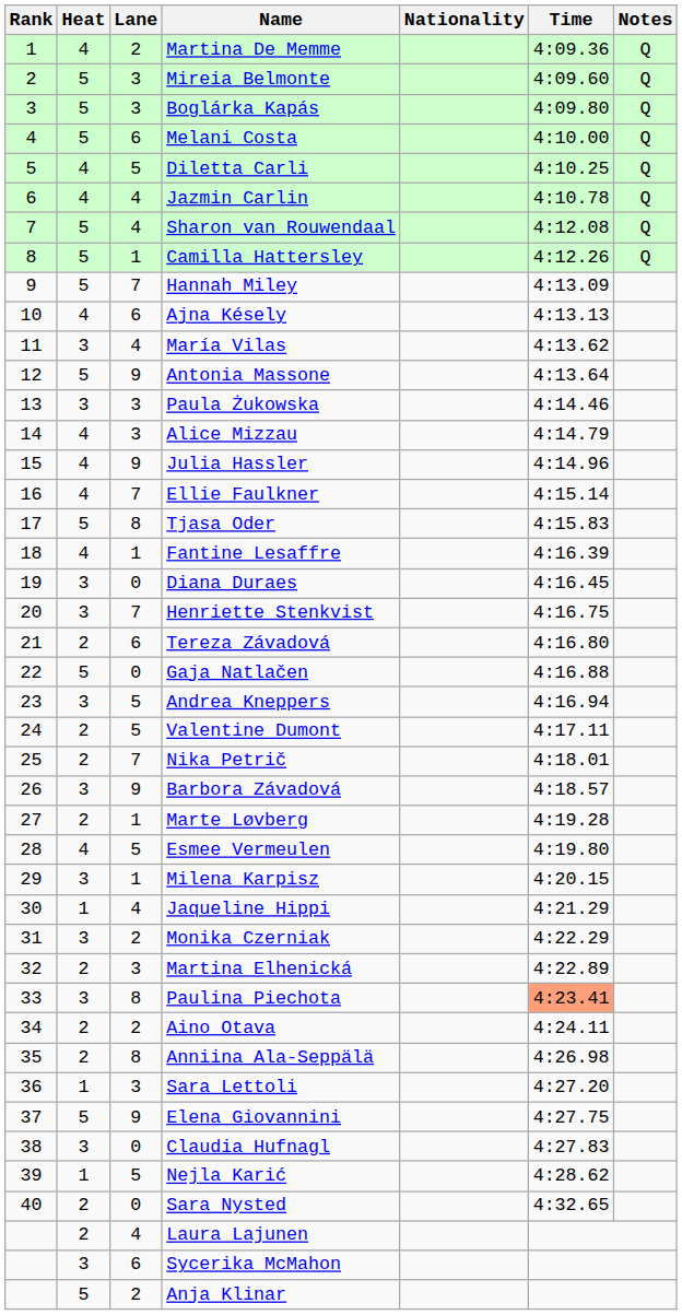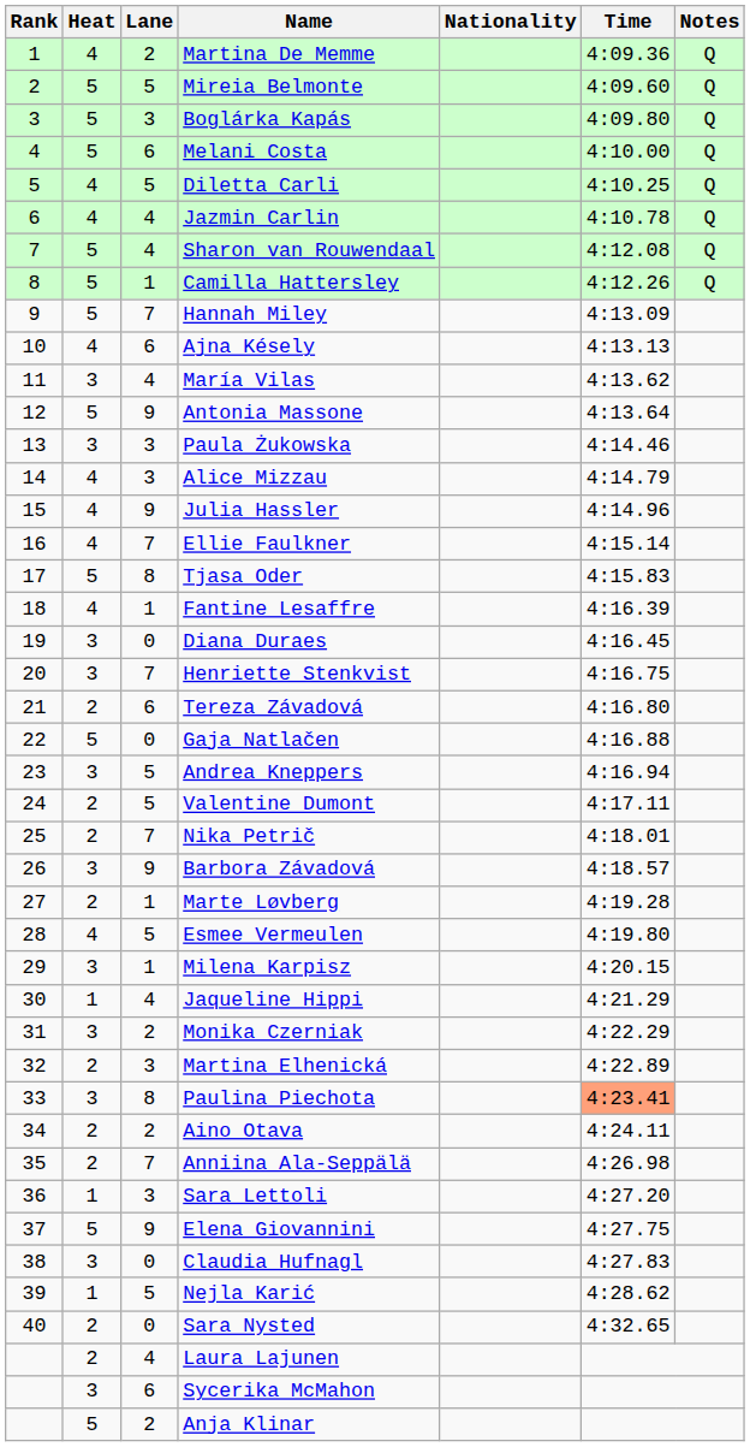 <table class="wikitable sortable" style="text-align:center">
 <tr>
 <th>Rank</th>
 <th>Heat</th>
 <th>Lane</th>
 <th>Name</th>
 <th>Nationality</th>
 <th>Time</th>
 <th>Notes</th>
 </tr>
 <tr bgcolor=ccffcc>
 <td>1</td>
 <td>4</td>
 <td>2</td>
 <td align=left><a href='#'>Martina De Memme</a></td>
 <td align=left></td>
 <td>4:09.36</td>
 <td>Q</td>
 </tr>
 <tr bgcolor=ccffcc>
 <td>2</td>
 <td>5</td>
-<td>3</td>
+<td>5</td>
 <td align=left><a href='#'>Mireia Belmonte</a></td>
 <td align=left></td>
 <td>4:09.60</td>
 <td>Q</td>
 </tr>
 <tr bgcolor=ccffcc>
 <td>3</td>
 <td>5</td>
 <td>3</td>
 <td align=left><a href='#'>Boglárka Kapás</a></td>
 <td align=left></td>
 <td>4:09.80</td>
 <td>Q</td>
 </tr>
 <tr bgcolor=ccffcc>
 <td>4</td>
 <td>5</td>
 <td>6</td>
 <td align=left><a href='#'>Melani Costa</a></td>
 <td align=left></td>
 <td>4:10.00</td>
 <td>Q</td>
 </tr>
 <tr bgcolor=ccffcc>
 <td>5</td>
 <td>4</td>
 <td>5</td>
 <td align=left><a href='#'>Diletta Carli</a></td>
 <td align=left></td>
 <td>4:10.25</td>
 <td>Q</td>
 </tr>
 <tr bgcolor=ccffcc>
 <td>6</td>
 <td>4</td>
 <td>4</td>
 <td align=left><a href='#'>Jazmin Carlin</a></td>
 <td align=left></td>
 <td>4:10.78</td>
 <td>Q</td>
 </tr>
 <tr bgcolor=ccffcc>
 <td>7</td>
 <td>5</td>
 <td>4</td>
 <td align=left><a href='#'>Sharon van Rouwendaal</a></td>
 <td align=left></td>
 <td>4:12.08</td>
 <td>Q</td>
 </tr>
 <tr bgcolor=ccffcc>
 <td>8</td>
 <td>5</td>
 <td>1</td>
 <td align=left><a href='#'>Camilla Hattersley</a></td>
 <td align=left></td>
 <td>4:12.26</td>
 <td>Q</td>
 </tr>
 <tr>
 <td>9</td>
 <td>5</td>
 <td>7</td>
 <td align=left><a href='#'>Hannah Miley</a></td>
 <td align=left></td>
 <td>4:13.09</td>
 <td></td>
 </tr>
 <tr>
 <td>10</td>
 <td>4</td>
 <td>6</td>
 <td align=left><a href='#'>Ajna Késely</a></td>
 <td align=left></td>
 <td>4:13.13</td>
 <td></td>
 </tr>
 <tr>
 <td>11</td>
 <td>3</td>
 <td>4</td>
 <td align=left><a href='#'>María Vilas</a></td>
 <td align=left></td>
 <td>4:13.62</td>
 <td></td>
 </tr>
 <tr>
 <td>12</td>
 <td>5</td>
 <td>9</td>
 <td align=left><a href='#'>Antonia Massone</a></td>
 <td align=left></td>
 <td>4:13.64</td>
 <td></td>
 </tr>
 <tr>
 <td>13</td>
 <td>3</td>
 <td>3</td>
 <td align=left><a href='#'>Paula Żukowska</a></td>
 <td align=left></td>
 <td>4:14.46</td>
 <td></td>
 </tr>
 <tr>
 <td>14</td>
 <td>4</td>
 <td>3</td>
 <td align=left><a href='#'>Alice Mizzau</a></td>
 <td align=left></td>
 <td>4:14.79</td>
 <td></td>
 </tr>
 <tr>
 <td>15</td>
 <td>4</td>
 <td>9</td>
 <td align=left><a href='#'>Julia Hassler</a></td>
 <td align=left></td>
 <td>4:14.96</td>
 <td></td>
 </tr>
 <tr>
 <td>16</td>
 <td>4</td>
 <td>7</td>
 <td align=left><a href='#'>Ellie Faulkner</a></td>
 <td align=left></td>
 <td>4:15.14</td>
 <td></td>
 </tr>
 <tr>
 <td>17</td>
 <td>5</td>
 <td>8</td>
 <td align=left><a href='#'>Tjasa Oder</a></td>
 <td align=left></td>
 <td>4:15.83</td>
 <td></td>
 </tr>
 <tr>
 <td>18</td>
 <td>4</td>
 <td>1</td>
 <td align=left><a href='#'>Fantine Lesaffre</a></td>
 <td align=left></td>
 <td>4:16.39</td>
 <td></td>
 </tr>
 <tr>
 <td>19</td>
 <td>3</td>
 <td>0</td>
 <td align=left><a href='#'>Diana Duraes</a></td>
 <td align=left></td>
 <td>4:16.45</td>
 <td></td>
 </tr>
 <tr>
 <td>20</td>
 <td>3</td>
 <td>7</td>
 <td align=left><a href='#'>Henriette Stenkvist</a></td>
 <td align=left></td>
 <td>4:16.75</td>
 <td></td>
 </tr>
 <tr>
 <td>21</td>
 <td>2</td>
 <td>6</td>
 <td align=left><a href='#'>Tereza Závadová</a></td>
 <td align=left></td>
 <td>4:16.80</td>
 <td></td>
 </tr>
 <tr>
 <td>22</td>
 <td>5</td>
 <td>0</td>
 <td align=left><a href='#'>Gaja Natlačen</a></td>
 <td align=left></td>
 <td>4:16.88</td>
 <td></td>
 </tr>
 <tr>
 <td>23</td>
 <td>3</td>
 <td>5</td>
 <td align=left><a href='#'>Andrea Kneppers</a></td>
 <td align=left></td>
 <td>4:16.94</td>
 <td></td>
 </tr>
 <tr>
 <td>24</td>
 <td>2</td>
 <td>5</td>
 <td align=left><a href='#'>Valentine Dumont</a></td>
 <td align=left></td>
 <td>4:17.11</td>
 <td></td>
 </tr>
 <tr>
 <td>25</td>
 <td>2</td>
 <td>7</td>
 <td align=left><a href='#'>Nika Petrič</a></td>
 <td align=left></td>
 <td>4:18.01</td>
 <td></td>
 </tr>
 <tr>
 <td>26</td>
 <td>3</td>
 <td>9</td>
 <td align=left><a href='#'>Barbora Závadová</a></td>
 <td align=left></td>
 <td>4:18.57</td>
 <td></td>
 </tr>
 <tr>
 <td>27</td>
 <td>2</td>
 <td>1</td>
 <td align=left><a href='#'>Marte Løvberg</a></td>
 <td align=left></td>
 <td>4:19.28</td>
 <td></td>
 </tr>
 <tr>
 <td>28</td>
 <td>4</td>
 <td>5</td>
 <td align=left><a href='#'>Esmee Vermeulen</a></td>
 <td align=left></td>
 <td>4:19.80</td>
 <td></td>
 </tr>
 <tr>
 <td>29</td>
 <td>3</td>
 <td>1</td>
 <td align=left><a href='#'>Milena Karpisz</a></td>
 <td align=left></td>
 <td>4:20.15</td>
 <td></td>
 </tr>
 <tr>
 <td>30</td>
 <td>1</td>
 <td>4</td>
 <td align=left><a href='#'>Jaqueline Hippi</a></td>
 <td align=left></td>
 <td>4:21.29</td>
 <td></td>
 </tr>
 <tr>
 <td>31</td>
 <td>3</td>
 <td>2</td>
 <td align=left><a href='#'>Monika Czerniak</a></td>
 <td align=left></td>
 <td>4:22.29</td>
 <td></td>
 </tr>
 <tr>
 <td>32</td>
 <td>2</td>
 <td>3</td>
 <td align=left><a href='#'>Martina Elhenická</a></td>
 <td align=left></td>
 <td>4:22.89</td>
 <td></td>
 </tr>
 <tr>
 <td>33</td>
 <td>3</td>
 <td>8</td>
 <td align=left><a href='#'>Paulina Piechota</a></td>
 <td align=left></td>
 <td style="background: lightsalmon;">4:23.41</td>
 <td></td>
 </tr>
 <tr>
 <td>34</td>
 <td>2</td>
 <td>2</td>
 <td align=left><a href='#'>Aino Otava</a></td>
 <td align=left></td>
 <td>4:24.11</td>
 <td></td>
 </tr>
 <tr>
 <td>35</td>
 <td>2</td>
-<td>8</td>
+<td>7</td>
 <td align=left><a href='#'>Anniina Ala-Seppälä</a></td>
 <td align=left></td>
 <td>4:26.98</td>
 <td></td>
 </tr>
 <tr>
 <td>36</td>
 <td>1</td>
 <td>3</td>
 <td align=left><a href='#'>Sara Lettoli</a></td>
 <td align=left></td>
 <td>4:27.20</td>
 <td></td>
 </tr>
 <tr>
 <td>37</td>
 <td>5</td>
 <td>9</td>
 <td align=left><a href='#'>Elena Giovannini</a></td>
 <td align=left></td>
 <td>4:27.75</td>
 <td></td>
 </tr>
 <tr>
 <td>38</td>
 <td>3</td>
 <td>0</td>
 <td align=left><a href='#'>Claudia Hufnagl</a></td>
 <td align=left></td>
 <td>4:27.83</td>
 <td></td>
 </tr>
 <tr>
 <td>39</td>
 <td>1</td>
 <td>5</td>
 <td align=left><a href='#'>Nejla Karić</a></td>
 <td align=left></td>
 <td>4:28.62</td>
 <td></td>
 </tr>
 <tr>
 <td>40</td>
 <td>2</td>
 <td>0</td>
 <td align=left><a href='#'>Sara Nysted</a></td>
 <td align=left></td>
 <td>4:32.65</td>
 <td></td>
 </tr>
 <tr>
 <td></td>
 <td>2</td>
 <td>4</td>
 <td align=left><a href='#'>Laura Lajunen</a></td>
 <td align=left></td>
 <td colspan=2></td>
 </tr>
 <tr>
 <td></td>
 <td>3</td>
 <td>6</td>
 <td align=left><a href='#'>Sycerika McMahon</a></td>
 <td align=left></td>
 <td colspan=2></td>
 </tr>
 <tr>
 <td></td>
 <td>5</td>
 <td>2</td>
 <td align=left><a href='#'>Anja Klinar</a></td>
 <td align=left></td>
 <td colspan=2></td>
 </tr>
 </table>
